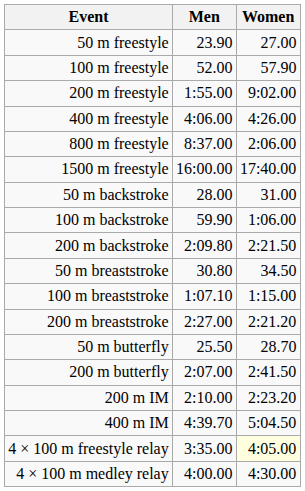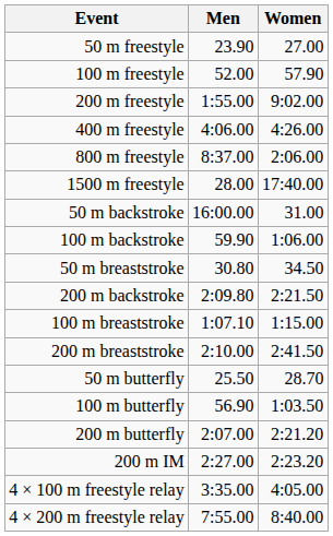 <table class="wikitable" style="text-align:right">
 <tr>
 <th>Event</th>
 <th>Men</th>
 <th>Women</th>
 </tr>
 <tr>
 <td>50 m freestyle</td>
 <td>23.90</td>
 <td>27.00</td>
 </tr>
 <tr>
 <td>100 m freestyle</td>
 <td>52.00</td>
 <td>57.90</td>
 </tr>
 <tr>
 <td>200 m freestyle</td>
 <td>1:55.00</td>
 <td>9:02.00</td>
 </tr>
 <tr>
 <td>400 m freestyle</td>
 <td>4:06.00</td>
 <td>4:26.00</td>
 </tr>
 <tr>
 <td>800 m freestyle</td>
 <td>8:37.00</td>
 <td>2:06.00</td>
 </tr>
 <tr>
 <td>1500 m freestyle</td>
-<td>16:00.00</td>
+<td>28.00</td>
 <td>17:40.00</td>
 </tr>
 <tr>
 <td>50 m backstroke</td>
-<td>28.00</td>
+<td>16:00.00</td>
 <td>31.00</td>
 </tr>
 <tr>
 <td>100 m backstroke</td>
 <td>59.90</td>
 <td>1:06.00</td>
 </tr>
 <tr>
+<td>50 m breaststroke</td>
+<td>30.80</td>
+<td>34.50</td>
+</tr>
+<tr>
 <td>200 m backstroke</td>
 <td>2:09.80</td>
 <td>2:21.50</td>
-</tr>
-<tr>
-<td>50 m breaststroke</td>
-<td>30.80</td>
-<td>34.50</td>
 </tr>
 <tr>
 <td>100 m breaststroke</td>
 <td>1:07.10</td>
 <td>1:15.00</td>
 </tr>
 <tr>
 <td>200 m breaststroke</td>
-<td>2:27.00</td>
-<td>2:21.20</td>
+<td>2:10.00</td>
+<td>2:41.50</td>
 </tr>
 <tr>
 <td>50 m butterfly</td>
 <td>25.50</td>
 <td>28.70</td>
 </tr>
 <tr>
+<td>100 m butterfly</td>
+<td>56.90</td>
+<td>1:03.50</td>
+</tr>
+<tr>
 <td>200 m butterfly</td>
 <td>2:07.00</td>
-<td>2:41.50</td>
+<td>2:21.20</td>
 </tr>
 <tr>
 <td>200 m IM</td>
-<td>2:10.00</td>
+<td>2:27.00</td>
 <td>2:23.20</td>
-</tr>
-<tr>
-<td>400 m IM</td>
-<td>4:39.70</td>
-<td>5:04.50</td>
 </tr>
 <tr>
 <td>4 × 100 m freestyle relay</td>
 <td>3:35.00</td>
-<td style="background: lightyellow;">4:05.00</td>
+<td>4:05.00</td>
 </tr>
 <tr>
-<td>4 × 100 m medley relay</td>
-<td>4:00.00</td>
-<td>4:30.00</td>
+<td>4 × 200 m freestyle relay</td>
+<td>7:55.00</td>
+<td>8:40.00</td>
 </tr>
 </table>
